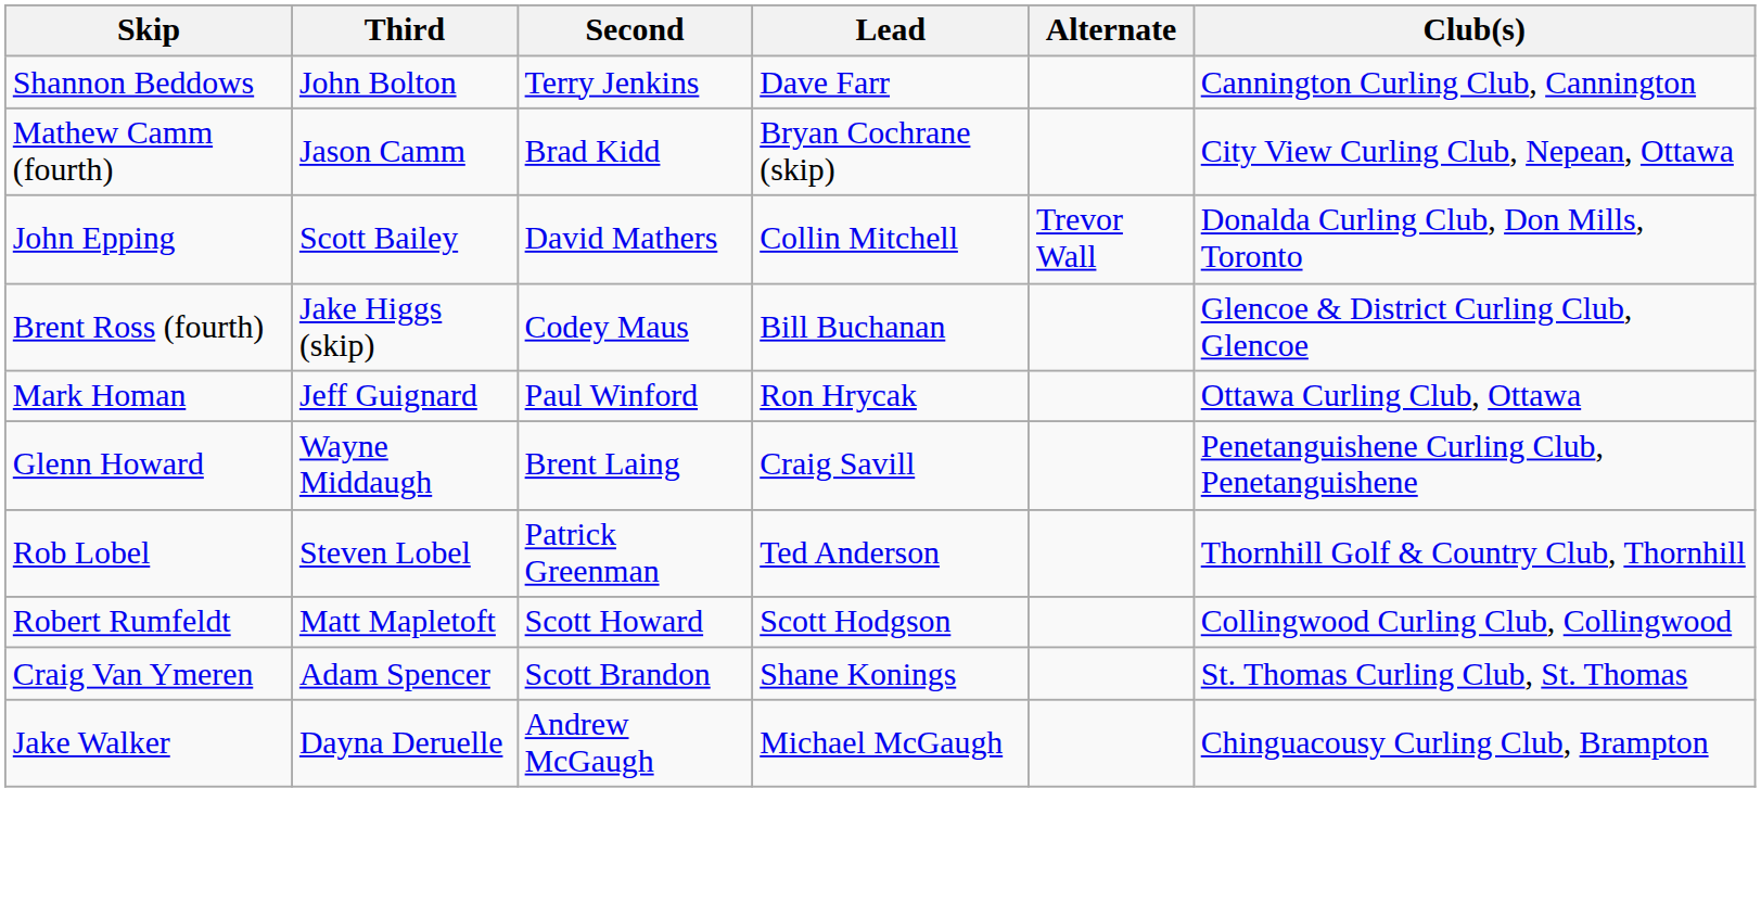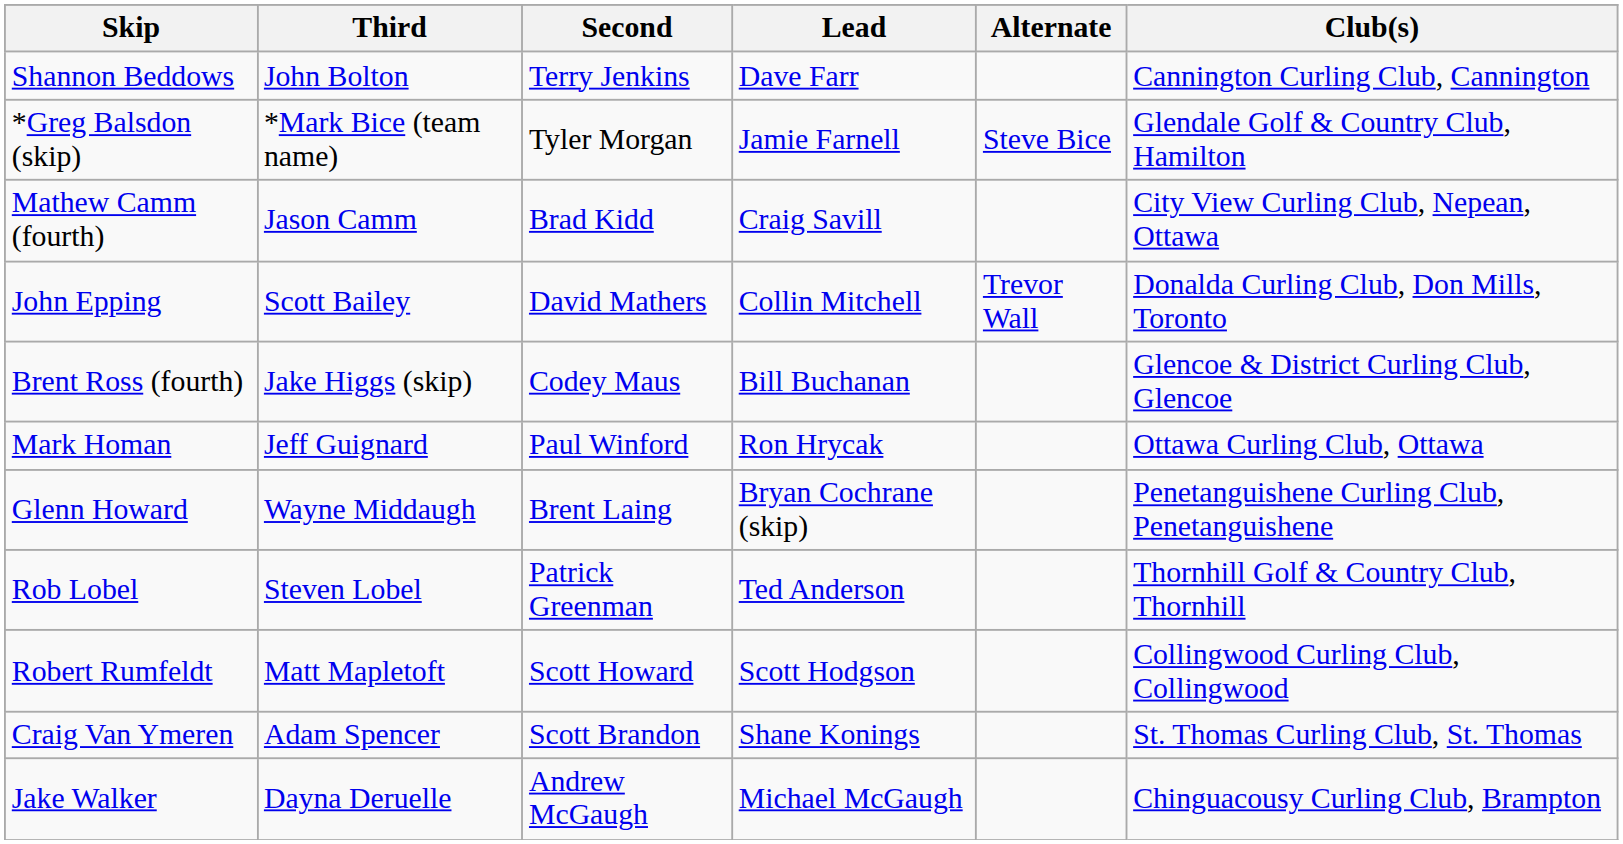 <table class="wikitable">
 <tr>
 <th>Skip</th>
 <th>Third</th>
 <th>Second</th>
 <th>Lead</th>
 <th>Alternate</th>
 <th>Club(s)</th>
 </tr>
 <tr>
 <td><a href='#'>Shannon Beddows</a></td>
 <td><a href='#'>John Bolton</a></td>
 <td><a href='#'>Terry Jenkins</a></td>
 <td><a href='#'>Dave Farr</a></td>
 <td></td>
 <td><a href='#'>Cannington Curling Club</a>, <a href='#'>Cannington</a></td>
 </tr>
 <tr>
+<td>*<a href='#'>Greg Balsdon</a> (skip)</td>
+<td>*<a href='#'>Mark Bice</a> (team name)</td>
+<td>Tyler Morgan</td>
+<td><a href='#'>Jamie Farnell</a></td>
+<td><a href='#'>Steve Bice</a></td>
+<td><a href='#'>Glendale Golf & Country Club</a>, <a href='#'>Hamilton</a></td>
+</tr>
+<tr>
 <td><a href='#'>Mathew Camm</a> (fourth)</td>
 <td><a href='#'>Jason Camm</a></td>
 <td><a href='#'>Brad Kidd</a></td>
-<td><a href='#'>Bryan Cochrane</a> (skip)</td>
+<td><a href='#'>Craig Savill</a></td>
 <td></td>
 <td><a href='#'>City View Curling Club</a>, <a href='#'>Nepean</a>, <a href='#'>Ottawa</a></td>
 </tr>
 <tr>
 <td><a href='#'>John Epping</a></td>
 <td><a href='#'>Scott Bailey</a></td>
 <td><a href='#'>David Mathers</a></td>
 <td><a href='#'>Collin Mitchell</a></td>
 <td><a href='#'>Trevor Wall</a></td>
 <td><a href='#'>Donalda Curling Club</a>, <a href='#'>Don Mills</a>, <a href='#'>Toronto</a></td>
 </tr>
 <tr>
 <td><a href='#'>Brent Ross</a> (fourth)</td>
 <td><a href='#'>Jake Higgs</a> (skip)</td>
 <td><a href='#'>Codey Maus</a></td>
 <td><a href='#'>Bill Buchanan</a></td>
 <td></td>
 <td><a href='#'>Glencoe & District Curling Club</a>, <a href='#'>Glencoe</a></td>
 </tr>
 <tr>
 <td><a href='#'>Mark Homan</a></td>
 <td><a href='#'>Jeff Guignard</a></td>
 <td><a href='#'>Paul Winford</a></td>
 <td><a href='#'>Ron Hrycak</a></td>
 <td></td>
 <td><a href='#'>Ottawa Curling Club</a>, <a href='#'>Ottawa</a></td>
 </tr>
 <tr>
 <td><a href='#'>Glenn Howard</a></td>
 <td><a href='#'>Wayne Middaugh</a></td>
 <td><a href='#'>Brent Laing</a></td>
-<td><a href='#'>Craig Savill</a></td>
+<td><a href='#'>Bryan Cochrane</a> (skip)</td>
 <td></td>
 <td><a href='#'>Penetanguishene Curling Club</a>, <a href='#'>Penetanguishene</a></td>
 </tr>
 <tr>
 <td><a href='#'>Rob Lobel</a></td>
 <td><a href='#'>Steven Lobel</a></td>
 <td><a href='#'>Patrick Greenman</a></td>
 <td><a href='#'>Ted Anderson</a></td>
 <td></td>
 <td><a href='#'>Thornhill Golf & Country Club</a>, <a href='#'>Thornhill</a></td>
 </tr>
 <tr>
 <td><a href='#'>Robert Rumfeldt</a></td>
 <td><a href='#'>Matt Mapletoft</a></td>
 <td><a href='#'>Scott Howard</a></td>
 <td><a href='#'>Scott Hodgson</a></td>
 <td></td>
 <td><a href='#'>Collingwood Curling Club</a>, <a href='#'>Collingwood</a></td>
 </tr>
 <tr>
 <td><a href='#'>Craig Van Ymeren</a></td>
 <td><a href='#'>Adam Spencer</a></td>
 <td><a href='#'>Scott Brandon</a></td>
 <td><a href='#'>Shane Konings</a></td>
 <td></td>
 <td><a href='#'>St. Thomas Curling Club</a>, <a href='#'>St. Thomas</a></td>
 </tr>
 <tr>
 <td><a href='#'>Jake Walker</a></td>
 <td><a href='#'>Dayna Deruelle</a></td>
 <td><a href='#'>Andrew McGaugh</a></td>
 <td><a href='#'>Michael McGaugh</a></td>
 <td></td>
 <td><a href='#'>Chinguacousy Curling Club</a>, <a href='#'>Brampton</a></td>
 </tr>
 </table>
